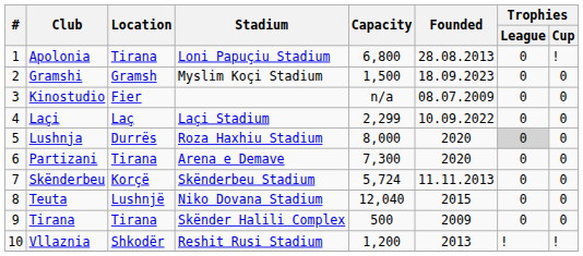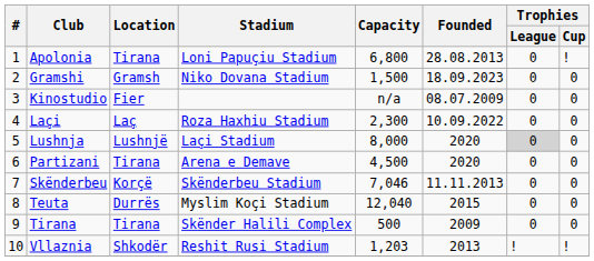 <table class="wikitable sortable">
 <tr>
 <th rowspan="2">#</th>
 <th rowspan="2">Club</th>
 <th rowspan="2">Location</th>
 <th rowspan="2">Stadium</th>
 <th rowspan="2">Capacity</th>
 <th rowspan="2">Founded</th>
 <th colspan="2">Trophies</th>
 </tr>
 <tr>
 <th>League</th>
 <th>Cup</th>
 </tr>
 <tr>
 <td align=center>1</td>
 <td><a href='#'>Apolonia</a></td>
 <td><a href='#'>Tirana</a></td>
 <td><a href='#'>Loni Papuçiu Stadium</a></td>
 <td align=center>6,800</td>
 <td align=center>28.08.2013</td>
 <td align=center>0</td>
 <td>! </td>
 </tr>
 <tr>
 <td align=center>2</td>
 <td><a href='#'>Gramshi</a></td>
 <td><a href='#'>Gramsh</a></td>
-<td>Myslim Koçi Stadium</td>
+<td><a href='#'>Niko Dovana Stadium</a></td>
 <td align=center>1,500</td>
 <td align=center>18.09.2023</td>
 <td align=center>0</td>
 <td align=center>0</td>
 </tr>
 <tr>
 <td align=center>3</td>
 <td><a href='#'>Kinostudio</a></td>
 <td><a href='#'>Fier</a></td>
 <td></td>
 <td align=center>n/a</td>
 <td align=center>08.07.2009</td>
 <td align=center>0</td>
 <td align=center>0</td>
 </tr>
 <tr>
 <td align=center>4</td>
 <td><a href='#'>Laçi</a></td>
 <td><a href='#'>Laç</a></td>
-<td><a href='#'>Laçi Stadium</a></td>
-<td align=center>2,299</td>
+<td><a href='#'>Roza Haxhiu Stadium</a></td>
+<td align=center>2,300</td>
 <td align=center>10.09.2022</td>
 <td align=center>0</td>
 <td align=center>0</td>
 </tr>
 <tr>
 <td align=center>5</td>
 <td><a href='#'>Lushnja</a></td>
-<td><a href='#'>Durrës</a></td>
-<td><a href='#'>Roza Haxhiu Stadium</a></td>
+<td><a href='#'>Lushnjë</a></td>
+<td><a href='#'>Laçi Stadium</a></td>
 <td align=center>8,000</td>
 <td align=center>2020</td>
 <td align=center style="background: lightgrey;">0</td>
 <td align=center>0</td>
 </tr>
 <tr>
 <td align=center>6</td>
 <td><a href='#'>Partizani</a></td>
 <td><a href='#'>Tirana</a></td>
 <td><a href='#'>Arena e Demave</a></td>
-<td align=center>7,300</td>
+<td align=center>4,500</td>
 <td align=center>2020</td>
 <td align=center>0</td>
 <td align=center>0</td>
 </tr>
 <tr>
 <td align=center>7</td>
 <td><a href='#'>Skënderbeu</a></td>
 <td><a href='#'>Korçë</a></td>
 <td><a href='#'>Skënderbeu Stadium</a></td>
-<td align=center>5,724</td>
+<td align=center>7,046</td>
 <td align=center>11.11.2013</td>
 <td align=center>0</td>
 <td align=center>0</td>
 </tr>
 <tr>
 <td align=center>8</td>
 <td><a href='#'>Teuta</a></td>
-<td><a href='#'>Lushnjë</a></td>
-<td><a href='#'>Niko Dovana Stadium</a></td>
+<td><a href='#'>Durrës</a></td>
+<td>Myslim Koçi Stadium</td>
 <td align=center>12,040</td>
 <td align=center>2015</td>
 <td align=center>0</td>
 <td align=center>0</td>
 </tr>
 <tr>
 <td align=center>9</td>
 <td><a href='#'>Tirana</a></td>
 <td><a href='#'>Tirana</a></td>
 <td><a href='#'>Skënder Halili Complex</a></td>
 <td align=center>500</td>
 <td align=center>2009</td>
 <td align=center>0</td>
 <td align=center>0</td>
 </tr>
 <tr>
 <td align=center>10</td>
 <td><a href='#'>Vllaznia</a></td>
 <td><a href='#'>Shkodër</a></td>
 <td><a href='#'>Reshit Rusi Stadium</a></td>
-<td align=center>1,200</td>
+<td align=center>1,203</td>
 <td align=center>2013</td>
 <td>! </td>
 <td>! </td>
 </tr>
 <tr>
 </tr>
 </table>
